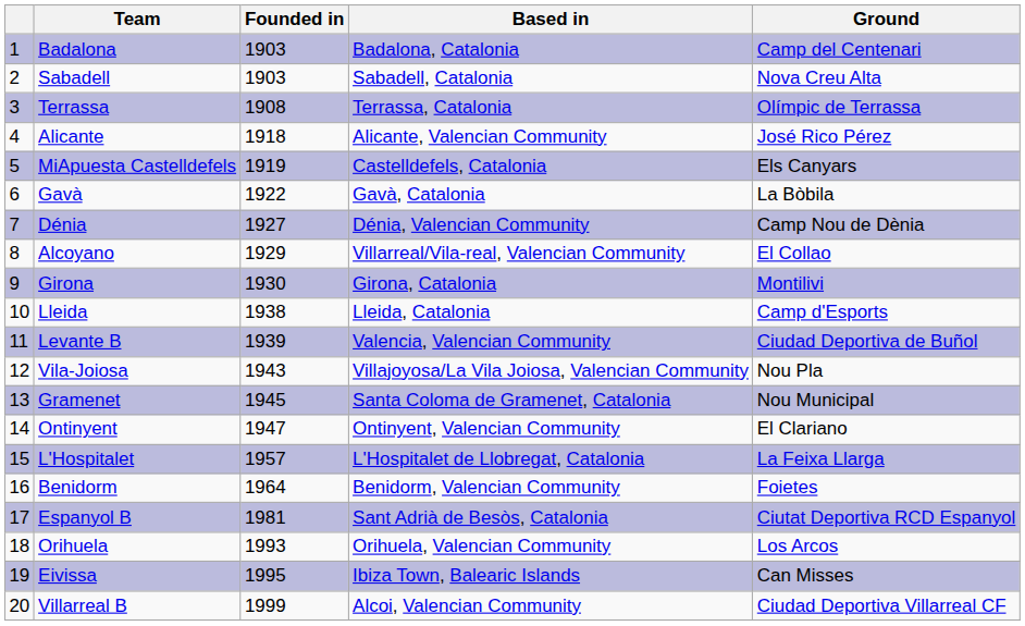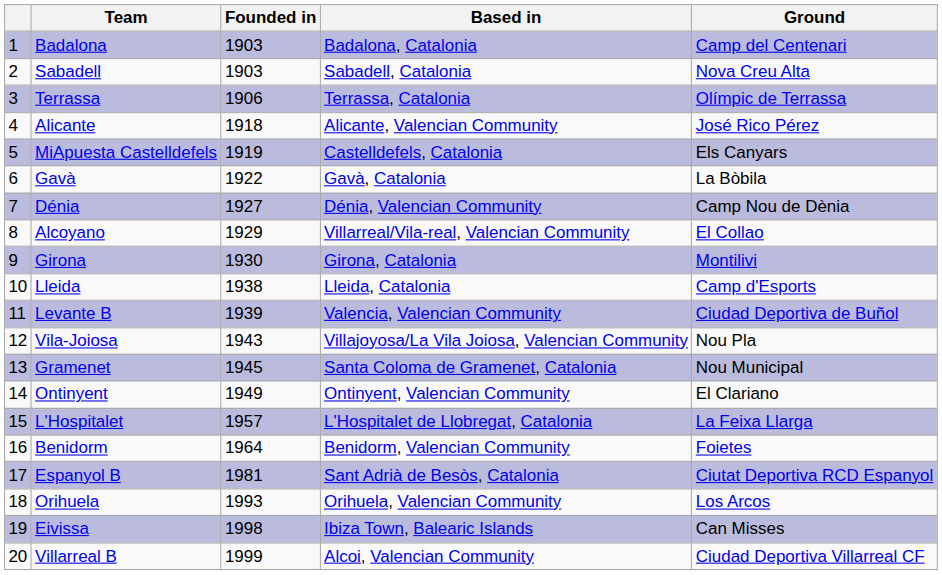 <table class="wikitable">
 <tr>
 <th></th>
 <th>Team</th>
 <th>Founded in</th>
 <th>Based in</th>
 <th>Ground</th>
 </tr>
 <tr style="background:#BBBBDD;">
 <td>1</td>
 <td><a href='#'>Badalona</a></td>
 <td>1903</td>
 <td><a href='#'>Badalona</a>, <a href='#'>Catalonia</a></td>
 <td><a href='#'>Camp del Centenari</a></td>
 </tr>
 <tr>
 <td>2</td>
 <td><a href='#'>Sabadell</a></td>
 <td>1903</td>
 <td><a href='#'>Sabadell</a>, <a href='#'>Catalonia</a></td>
 <td><a href='#'>Nova Creu Alta</a></td>
 </tr>
 <tr style="background:#BBBBDD;">
 <td>3</td>
 <td><a href='#'>Terrassa</a></td>
-<td>1908</td>
+<td>1906</td>
 <td><a href='#'>Terrassa</a>, <a href='#'>Catalonia</a></td>
 <td><a href='#'>Olímpic de Terrassa</a></td>
 </tr>
 <tr>
 <td>4</td>
 <td><a href='#'>Alicante</a></td>
 <td>1918</td>
 <td><a href='#'>Alicante</a>, <a href='#'>Valencian Community</a></td>
 <td><a href='#'>José Rico Pérez</a></td>
 </tr>
 <tr style="background:#BBBBDD;">
 <td>5</td>
 <td><a href='#'>MiApuesta Castelldefels</a></td>
 <td>1919</td>
 <td><a href='#'>Castelldefels</a>, <a href='#'>Catalonia</a></td>
 <td>Els Canyars</td>
 </tr>
 <tr>
 <td>6</td>
 <td><a href='#'>Gavà</a></td>
 <td>1922</td>
 <td><a href='#'>Gavà</a>, <a href='#'>Catalonia</a></td>
 <td>La Bòbila</td>
 </tr>
 <tr style="background:#BBBBDD;">
 <td>7</td>
 <td><a href='#'>Dénia</a></td>
 <td>1927</td>
 <td><a href='#'>Dénia</a>, <a href='#'>Valencian Community</a></td>
 <td>Camp Nou de Dènia</td>
 </tr>
 <tr>
 <td>8</td>
 <td><a href='#'>Alcoyano</a></td>
 <td>1929</td>
 <td><a href='#'>Villarreal/Vila-real</a>, <a href='#'>Valencian Community</a></td>
 <td><a href='#'>El Collao</a></td>
 </tr>
 <tr style="background:#BBBBDD;">
 <td>9</td>
 <td><a href='#'>Girona</a></td>
 <td>1930</td>
 <td><a href='#'>Girona</a>, <a href='#'>Catalonia</a></td>
 <td><a href='#'>Montilivi</a></td>
 </tr>
 <tr>
 <td>10</td>
 <td><a href='#'>Lleida</a></td>
 <td>1938</td>
 <td><a href='#'>Lleida</a>, <a href='#'>Catalonia</a></td>
 <td><a href='#'>Camp d'Esports</a></td>
 </tr>
 <tr style="background:#BBBBDD;">
 <td>11</td>
 <td><a href='#'>Levante B</a></td>
 <td>1939</td>
 <td><a href='#'>Valencia</a>, <a href='#'>Valencian Community</a></td>
 <td><a href='#'>Ciudad Deportiva de Buñol</a></td>
 </tr>
 <tr>
 <td>12</td>
 <td><a href='#'>Vila-Joiosa</a></td>
 <td>1943</td>
 <td><a href='#'>Villajoyosa/La Vila Joiosa</a>, <a href='#'>Valencian Community</a></td>
 <td>Nou Pla</td>
 </tr>
 <tr style="background:#BBBBDD;">
 <td>13</td>
 <td><a href='#'>Gramenet</a></td>
 <td>1945</td>
 <td><a href='#'>Santa Coloma de Gramenet</a>, <a href='#'>Catalonia</a></td>
 <td>Nou Municipal</td>
 </tr>
 <tr>
 <td>14</td>
 <td><a href='#'>Ontinyent</a></td>
-<td>1947</td>
+<td>1949</td>
 <td><a href='#'>Ontinyent</a>, <a href='#'>Valencian Community</a></td>
 <td>El Clariano</td>
 </tr>
 <tr style="background:#BBBBDD;">
 <td>15</td>
 <td><a href='#'>L'Hospitalet</a></td>
 <td>1957</td>
 <td><a href='#'>L'Hospitalet de Llobregat</a>, <a href='#'>Catalonia</a></td>
 <td><a href='#'>La Feixa Llarga</a></td>
 </tr>
 <tr>
 <td>16</td>
 <td><a href='#'>Benidorm</a></td>
 <td>1964</td>
 <td><a href='#'>Benidorm</a>, <a href='#'>Valencian Community</a></td>
 <td><a href='#'>Foietes</a></td>
 </tr>
 <tr style="background:#BBBBDD;">
 <td>17</td>
 <td><a href='#'>Espanyol B</a></td>
 <td>1981</td>
 <td><a href='#'>Sant Adrià de Besòs</a>, <a href='#'>Catalonia</a></td>
 <td><a href='#'>Ciutat Deportiva RCD Espanyol</a></td>
 </tr>
 <tr>
 <td>18</td>
 <td><a href='#'>Orihuela</a></td>
 <td>1993</td>
 <td><a href='#'>Orihuela</a>, <a href='#'>Valencian Community</a></td>
 <td><a href='#'>Los Arcos</a></td>
 </tr>
 <tr style="background:#BBBBDD;">
 <td>19</td>
 <td><a href='#'>Eivissa</a></td>
-<td>1995</td>
+<td>1998</td>
 <td><a href='#'>Ibiza Town</a>, <a href='#'>Balearic Islands</a></td>
 <td>Can Misses</td>
 </tr>
 <tr>
 <td>20</td>
 <td><a href='#'>Villarreal B</a></td>
 <td>1999</td>
 <td><a href='#'>Alcoi</a>, <a href='#'>Valencian Community</a></td>
 <td><a href='#'>Ciudad Deportiva Villarreal CF</a></td>
 </tr>
 <tr style="background:#BBBBDD;">
 </tr>
 </table>
